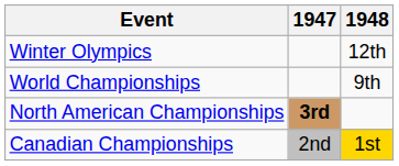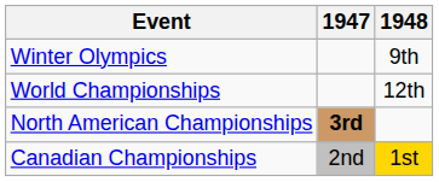 <table class="wikitable">
 <tr>
 <th>Event</th>
 <th>1947</th>
 <th>1948</th>
 </tr>
 <tr>
 <td><a href='#'>Winter Olympics</a></td>
 <td></td>
-<td align="center">12th</td>
+<td align="center">9th</td>
 </tr>
 <tr>
 <td><a href='#'>World Championships</a></td>
 <td></td>
-<td align="center">9th</td>
+<td align="center">12th</td>
 </tr>
 <tr>
 <td><a href='#'>North American Championships</a></td>
 <td align="center" bgcolor="cc9966"><strong>3rd</strong></td>
 <td></td>
 </tr>
 <tr>
 <td><a href='#'>Canadian Championships</a></td>
 <td align="center" bgcolor="silver">2nd</td>
 <td align="center" bgcolor="gold">1st</td>
 </tr>
 </table>
